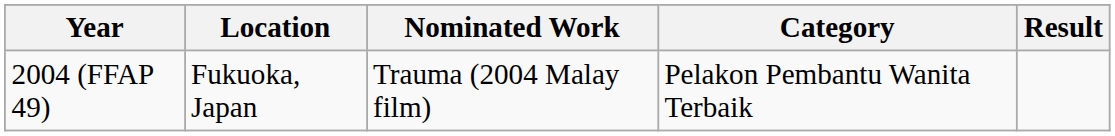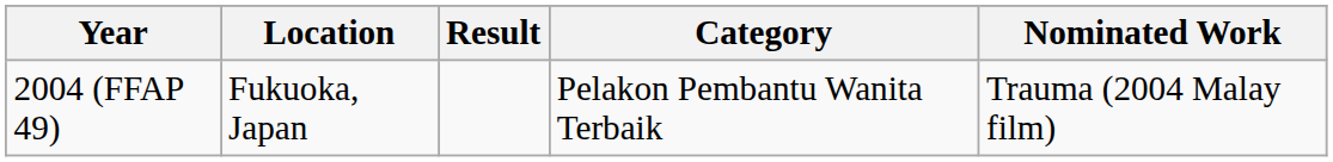 <table class="wikitable">
 <tr>
 <th>Year</th>
 <th>Location</th>
+<th>Result</th>
+<th>Category</th>
 <th>Nominated Work</th>
-<th>Category</th>
-<th>Result</th>
 </tr>
 <tr>
 <td>2004 (FFAP 49)</td>
 <td>Fukuoka, Japan</td>
+<td></td>
+<td>Pelakon Pembantu Wanita Terbaik</td>
 <td>Trauma (2004 Malay film)</td>
-<td>Pelakon Pembantu Wanita Terbaik</td>
-<td></td>
 </tr>
 </table>
